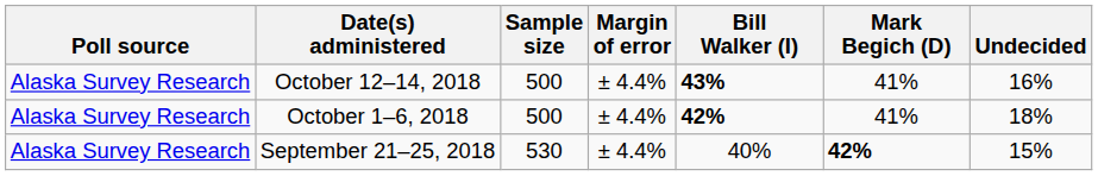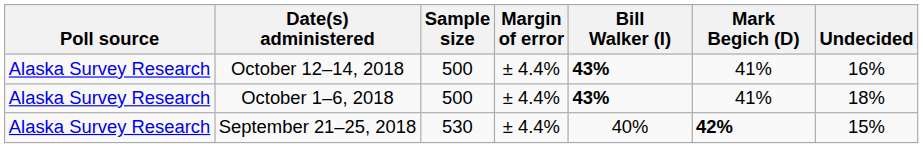 <table class="wikitable">
 <tr valign=bottom>
 <th>Poll source</th>
 <th>Date(s)<br>administered</th>
 <th>Sample<br>size</th>
 <th>Margin<br>of error</th>
 <th style="width:100px;">Bill<br>Walker (I)</th>
 <th style="width:100px;">Mark<br>Begich (D)</th>
 <th>Undecided</th>
 </tr>
 <tr>
 <td><a href='#'>Alaska Survey Research</a></td>
 <td align=center>October 12–14, 2018</td>
 <td align=center>500</td>
 <td align=center>± 4.4%</td>
 <td><strong>43%</strong></td>
 <td align=center>41%</td>
 <td align=center>16%</td>
 </tr>
 <tr>
 <td><a href='#'>Alaska Survey Research</a></td>
 <td align=center>October 1–6, 2018</td>
 <td align=center>500</td>
 <td align=center>± 4.4%</td>
-<td><strong>42%</strong></td>
+<td><strong>43%</strong></td>
 <td align=center>41%</td>
 <td align=center>18%</td>
 </tr>
 <tr>
 <td><a href='#'>Alaska Survey Research</a></td>
 <td align=center>September 21–25, 2018</td>
 <td align=center>530</td>
 <td align=center>± 4.4%</td>
 <td align=center>40%</td>
 <td><strong>42%</strong></td>
 <td align=center>15%</td>
 </tr>
 </table>
